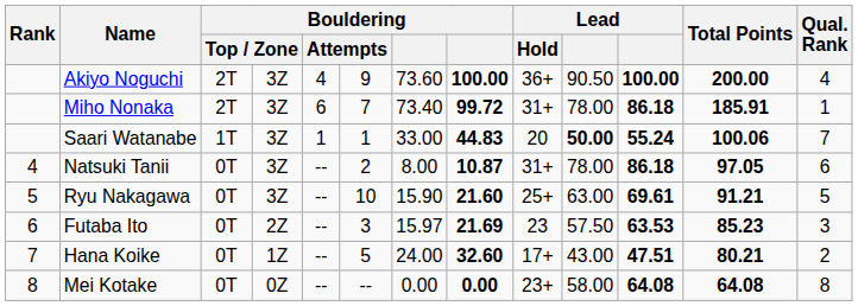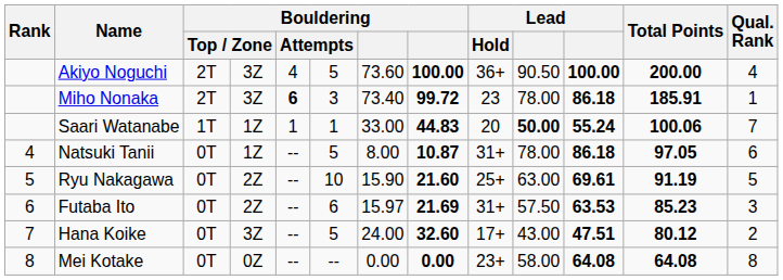 <table class="wikitable sortable" style="text-align:center">
 <tr>
 <th rowspan="2">Rank</th>
 <th rowspan="2">Name</th>
 <th colspan="6">Bouldering</th>
 <th colspan="3">Lead</th>
 <th rowspan="2">Total Points</th>
 <th rowspan="2">Qual.<br>Rank</th>
 </tr>
 <tr>
 <th colspan="2">Top / Zone</th>
 <th colspan="2">Attempts</th>
 <th></th>
 <th></th>
 <th>Hold</th>
 <th></th>
 <th></th>
 </tr>
 <tr>
 <td></td>
 <td align="left"><a href='#'>Akiyo Noguchi</a></td>
 <td>2T</td>
 <td>3Z</td>
 <td>4</td>
-<td>9</td>
+<td>5</td>
 <td>73.60</td>
 <td><strong>100.00</strong></td>
 <td>36+</td>
 <td>90.50</td>
 <td><strong>100.00</strong></td>
 <td><strong>200.00</strong></td>
 <td>4</td>
 </tr>
 <tr>
 <td></td>
 <td align="left"><a href='#'>Miho Nonaka</a></td>
 <td>2T</td>
 <td>3Z</td>
-<td>6</td>
-<td>7</td>
+<td><strong>6</strong></td>
+<td>3</td>
 <td>73.40</td>
 <td><strong>99.72</strong></td>
-<td>31+</td>
+<td>23</td>
 <td>78.00</td>
 <td><strong>86.18</strong></td>
 <td><strong>185.91</strong></td>
 <td>1</td>
 </tr>
 <tr>
 <td></td>
 <td align="left">Saari Watanabe</td>
 <td>1T</td>
-<td>3Z</td>
+<td>1Z</td>
 <td>1</td>
 <td>1</td>
 <td>33.00</td>
 <td><strong>44.83</strong></td>
 <td>20</td>
 <td><strong>50.00</strong></td>
 <td><strong>55.24</strong></td>
 <td><strong>100.06</strong></td>
 <td>7</td>
 </tr>
 <tr>
 <td>4</td>
 <td align="left">Natsuki Tanii</td>
 <td>0T</td>
-<td>3Z</td>
+<td>1Z</td>
 <td>--</td>
-<td>2</td>
+<td>5</td>
 <td>8.00</td>
 <td><strong>10.87</strong></td>
 <td>31+</td>
 <td>78.00</td>
 <td><strong>86.18</strong></td>
 <td><strong>97.05</strong></td>
 <td>6</td>
 </tr>
 <tr>
 <td>5</td>
 <td align="left">Ryu Nakagawa</td>
 <td>0T</td>
-<td>3Z</td>
+<td>2Z</td>
 <td>--</td>
 <td>10</td>
 <td>15.90</td>
 <td><strong>21.60</strong></td>
 <td>25+</td>
 <td>63.00</td>
 <td><strong>69.61</strong></td>
-<td><strong>91.21</strong></td>
+<td><strong>91.19</strong></td>
 <td>5</td>
 </tr>
 <tr>
 <td>6</td>
 <td align="left">Futaba Ito</td>
 <td>0T</td>
 <td>2Z</td>
 <td>--</td>
-<td>3</td>
+<td>6</td>
 <td>15.97</td>
 <td><strong>21.69</strong></td>
-<td>23</td>
+<td>31+</td>
 <td>57.50</td>
 <td><strong>63.53</strong></td>
 <td><strong>85.23</strong></td>
 <td>3</td>
 </tr>
 <tr>
 <td>7</td>
 <td align="left">Hana Koike</td>
 <td>0T</td>
-<td>1Z</td>
+<td>3Z</td>
 <td>--</td>
 <td>5</td>
 <td>24.00</td>
 <td><strong>32.60</strong></td>
 <td>17+</td>
 <td>43.00</td>
 <td><strong>47.51</strong></td>
-<td><strong>80.21</strong></td>
+<td><strong>80.12</strong></td>
 <td>2</td>
 </tr>
 <tr>
 <td>8</td>
 <td align="left">Mei Kotake</td>
 <td>0T</td>
 <td>0Z</td>
 <td>--</td>
 <td>--</td>
 <td>0.00</td>
 <td><strong>0.00</strong></td>
 <td>23+</td>
 <td>58.00</td>
 <td><strong>64.08</strong></td>
 <td><strong>64.08</strong></td>
 <td>8</td>
 </tr>
 </table>
